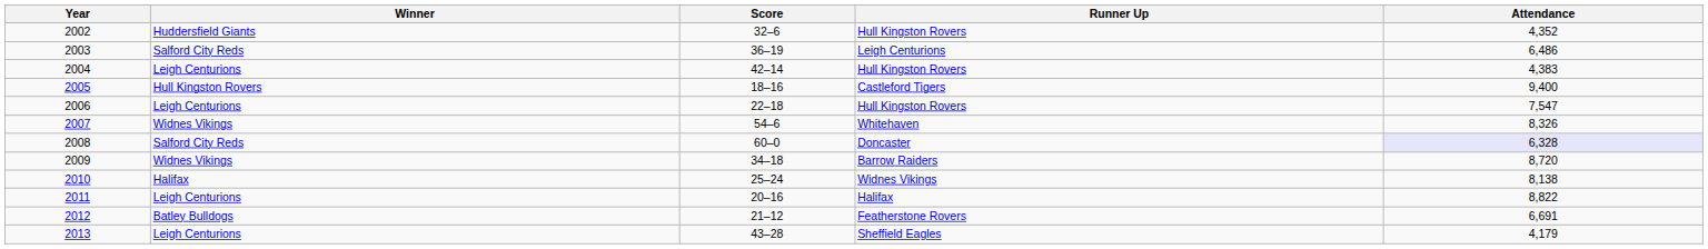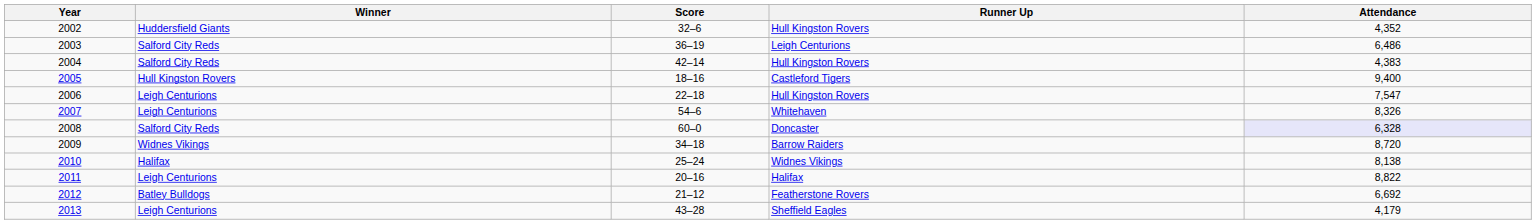 <table class="wikitable" style="text-align: center; font-size:85%;"  cellpadding=3 cellspacing=0 width=100%>
 <tr>
 <th>Year</th>
 <th>Winner</th>
 <th>Score</th>
 <th>Runner Up</th>
 <th>Attendance</th>
 </tr>
 <tr>
 <td>2002</td>
 <td align=left> <a href='#'>Huddersfield Giants</a></td>
 <td>32–6</td>
 <td align=left> <a href='#'>Hull Kingston Rovers</a></td>
 <td>4,352</td>
 </tr>
 <tr>
 <td>2003</td>
 <td align=left> <a href='#'>Salford City Reds</a></td>
 <td>36–19</td>
 <td align=left> <a href='#'>Leigh Centurions</a></td>
 <td>6,486</td>
 </tr>
 <tr>
 <td>2004</td>
-<td align=left> <a href='#'>Leigh Centurions</a></td>
+<td align=left> <a href='#'>Salford City Reds</a></td>
 <td>42–14</td>
 <td align=left> <a href='#'>Hull Kingston Rovers</a></td>
 <td>4,383</td>
 </tr>
 <tr>
 <td><a href='#'>2005</a></td>
 <td align=left> <a href='#'>Hull Kingston Rovers</a></td>
 <td>18–16</td>
 <td align=left> <a href='#'>Castleford Tigers</a></td>
 <td>9,400</td>
 </tr>
 <tr>
 <td>2006</td>
 <td align=left> <a href='#'>Leigh Centurions</a></td>
 <td>22–18</td>
 <td align=left> <a href='#'>Hull Kingston Rovers</a></td>
 <td>7,547</td>
 </tr>
 <tr>
 <td><a href='#'>2007</a></td>
-<td align=left> <a href='#'>Widnes Vikings</a></td>
+<td align=left> <a href='#'>Leigh Centurions</a></td>
 <td>54–6</td>
 <td align=left> <a href='#'>Whitehaven</a></td>
 <td>8,326</td>
 </tr>
 <tr>
 <td>2008</td>
 <td align=left> <a href='#'>Salford City Reds</a></td>
 <td>60–0</td>
 <td align=left> <a href='#'>Doncaster</a></td>
 <td style="background: lavender;">6,328</td>
 </tr>
 <tr>
 <td>2009</td>
 <td align=left> <a href='#'>Widnes Vikings</a></td>
 <td>34–18</td>
 <td align=left> <a href='#'>Barrow Raiders</a></td>
 <td>8,720</td>
 </tr>
 <tr>
 <td><a href='#'>2010</a></td>
 <td align=left> <a href='#'>Halifax</a></td>
 <td>25–24</td>
 <td align=left> <a href='#'>Widnes Vikings</a></td>
 <td>8,138</td>
 </tr>
 <tr>
 <td><a href='#'>2011</a></td>
 <td align=left> <a href='#'>Leigh Centurions</a></td>
 <td>20–16</td>
 <td align=left> <a href='#'>Halifax</a></td>
 <td>8,822</td>
 </tr>
 <tr>
 <td><a href='#'>2012</a></td>
 <td align=left> <a href='#'>Batley Bulldogs</a></td>
 <td>21–12</td>
 <td align=left> <a href='#'>Featherstone Rovers</a></td>
-<td>6,691</td>
+<td>6,692</td>
 </tr>
 <tr>
 <td><a href='#'>2013</a></td>
 <td align=left> <a href='#'>Leigh Centurions</a></td>
 <td>43–28</td>
 <td align=left> <a href='#'>Sheffield Eagles</a></td>
 <td>4,179</td>
 </tr>
 </table>
